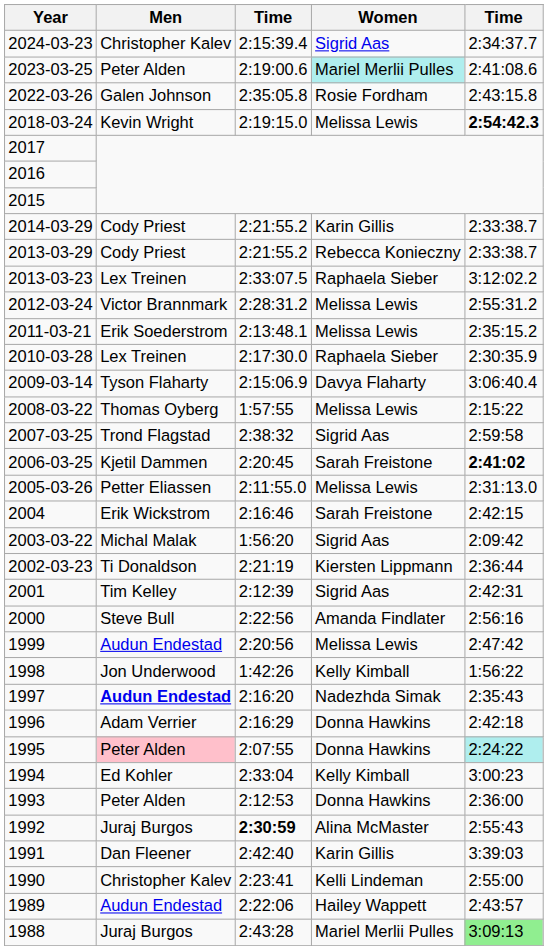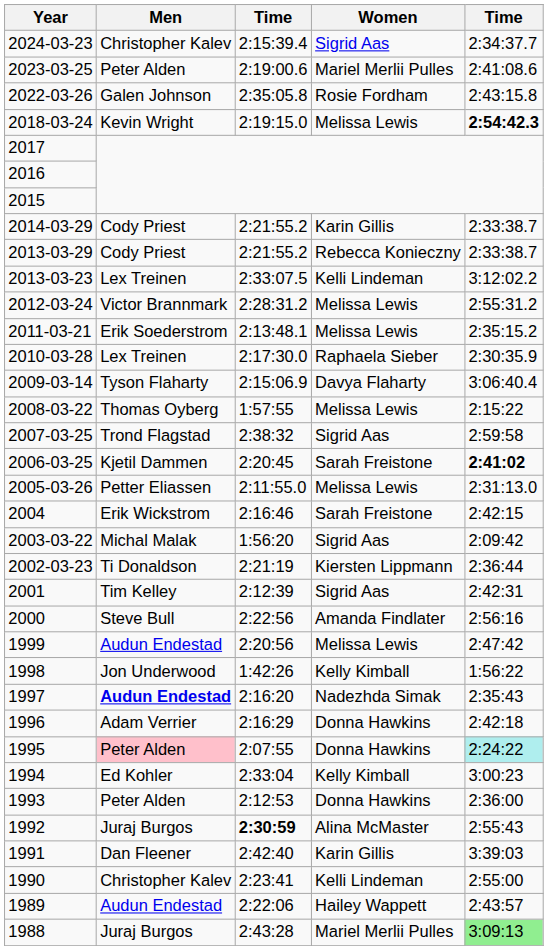 <table class="wikitable"'5'>
 <tr>
 <th>Year</th>
 <th>Men</th>
 <th>Time</th>
 <th>Women</th>
 <th>Time</th>
 </tr>
 <tr>
 <td>2024-03-23</td>
 <td>Christopher Kalev</td>
 <td>2:15:39.4</td>
 <td><a href='#'>Sigrid Aas</a></td>
 <td>2:34:37.7</td>
 </tr>
 <tr>
 <td>2023-03-25</td>
 <td>Peter Alden</td>
 <td>2:19:00.6</td>
-<td style="background: paleturquoise;">Mariel Merlii Pulles</td>
+<td>Mariel Merlii Pulles</td>
 <td>2:41:08.6</td>
 </tr>
 <tr>
 <td>2022-03-26</td>
 <td>Galen Johnson</td>
 <td>2:35:05.8</td>
 <td>Rosie Fordham</td>
 <td>2:43:15.8</td>
 </tr>
 <tr>
 <td>2018-03-24</td>
 <td>Kevin Wright</td>
 <td>2:19:15.0</td>
 <td>Melissa Lewis</td>
 <td><strong>2:54:42.3</strong></td>
 </tr>
 <tr>
 <td>2017</td>
 </tr>
 <tr>
 <td>2016</td>
 </tr>
 <tr>
 <td>2015</td>
 </tr>
 <tr>
 <td>2014-03-29</td>
 <td>Cody Priest</td>
 <td>2:21:55.2</td>
 <td>Karin Gillis</td>
 <td>2:33:38.7</td>
 </tr>
 <tr>
 <td>2013-03-29</td>
 <td>Cody Priest</td>
 <td>2:21:55.2</td>
 <td>Rebecca Konieczny</td>
 <td>2:33:38.7</td>
 </tr>
 <tr>
 <td>2013-03-23</td>
 <td>Lex Treinen</td>
 <td>2:33:07.5</td>
-<td>Raphaela Sieber</td>
+<td>Kelli Lindeman</td>
 <td>3:12:02.2</td>
 </tr>
 <tr>
 <td>2012-03-24</td>
 <td>Victor Brannmark</td>
 <td>2:28:31.2</td>
 <td>Melissa Lewis</td>
 <td>2:55:31.2</td>
 </tr>
 <tr>
 <td>2011-03-21</td>
 <td>Erik Soederstrom</td>
 <td>2:13:48.1</td>
 <td>Melissa Lewis</td>
 <td>2:35:15.2</td>
 </tr>
 <tr>
 <td>2010-03-28</td>
 <td>Lex Treinen</td>
 <td>2:17:30.0</td>
 <td>Raphaela Sieber</td>
 <td>2:30:35.9</td>
 </tr>
 <tr>
 <td>2009-03-14</td>
 <td>Tyson Flaharty</td>
 <td>2:15:06.9</td>
 <td>Davya Flaharty</td>
 <td>3:06:40.4</td>
 </tr>
 <tr>
 <td>2008-03-22</td>
 <td>Thomas Oyberg</td>
 <td>1:57:55</td>
 <td>Melissa Lewis</td>
 <td>2:15:22</td>
 </tr>
 <tr>
 <td>2007-03-25</td>
 <td>Trond Flagstad</td>
 <td>2:38:32</td>
 <td>Sigrid Aas</td>
 <td>2:59:58</td>
 </tr>
 <tr>
 <td>2006-03-25</td>
 <td>Kjetil Dammen</td>
 <td>2:20:45</td>
 <td>Sarah Freistone</td>
 <td><strong>2:41:02</strong></td>
 </tr>
 <tr>
 <td>2005-03-26</td>
 <td>Petter Eliassen</td>
 <td>2:11:55.0</td>
 <td>Melissa Lewis</td>
 <td>2:31:13.0</td>
 </tr>
 <tr>
 <td>2004</td>
 <td>Erik Wickstrom</td>
 <td>2:16:46</td>
 <td>Sarah Freistone</td>
 <td>2:42:15</td>
 </tr>
 <tr>
 <td>2003-03-22</td>
 <td>Michal Malak</td>
 <td>1:56:20</td>
 <td>Sigrid Aas</td>
 <td>2:09:42</td>
 </tr>
 <tr>
 <td>2002-03-23</td>
 <td>Ti Donaldson</td>
 <td>2:21:19</td>
 <td>Kiersten Lippmann</td>
 <td>2:36:44</td>
 </tr>
 <tr>
 <td>2001</td>
 <td>Tim Kelley</td>
 <td>2:12:39</td>
 <td>Sigrid Aas</td>
 <td>2:42:31</td>
 </tr>
 <tr>
 <td>2000</td>
 <td>Steve Bull</td>
 <td>2:22:56</td>
 <td>Amanda Findlater</td>
 <td>2:56:16</td>
 </tr>
 <tr>
 <td>1999</td>
 <td><a href='#'>Audun Endestad</a></td>
 <td>2:20:56</td>
 <td>Melissa Lewis</td>
 <td>2:47:42</td>
 </tr>
 <tr>
 <td>1998</td>
 <td>Jon Underwood</td>
 <td>1:42:26</td>
 <td>Kelly Kimball</td>
 <td>1:56:22</td>
 </tr>
 <tr>
 <td>1997</td>
 <td><strong><a href='#'>Audun Endestad</a></strong></td>
 <td>2:16:20</td>
 <td>Nadezhda Simak</td>
 <td>2:35:43</td>
 </tr>
 <tr>
 <td>1996</td>
 <td>Adam Verrier</td>
 <td>2:16:29</td>
 <td>Donna Hawkins</td>
 <td>2:42:18</td>
 </tr>
 <tr>
 <td>1995</td>
 <td style="background: pink;">Peter Alden</td>
 <td>2:07:55</td>
 <td>Donna Hawkins</td>
 <td style="background: paleturquoise;">2:24:22</td>
 </tr>
 <tr>
 <td>1994</td>
 <td>Ed Kohler</td>
 <td>2:33:04</td>
 <td>Kelly Kimball</td>
 <td>3:00:23</td>
 </tr>
 <tr>
 <td>1993</td>
 <td>Peter Alden</td>
 <td>2:12:53</td>
 <td>Donna Hawkins</td>
 <td>2:36:00</td>
 </tr>
 <tr>
 <td>1992</td>
 <td>Juraj Burgos</td>
 <td><strong>2:30:59</strong></td>
 <td>Alina McMaster</td>
 <td>2:55:43</td>
 </tr>
 <tr>
 <td>1991</td>
 <td>Dan Fleener</td>
 <td>2:42:40</td>
 <td>Karin Gillis</td>
 <td>3:39:03</td>
 </tr>
 <tr>
 <td>1990</td>
 <td>Christopher Kalev</td>
 <td>2:23:41</td>
 <td>Kelli Lindeman</td>
 <td>2:55:00</td>
 </tr>
 <tr>
 <td>1989</td>
 <td><a href='#'>Audun Endestad</a></td>
 <td>2:22:06</td>
 <td>Hailey Wappett</td>
 <td>2:43:57</td>
 </tr>
 <tr>
 <td>1988</td>
 <td>Juraj Burgos</td>
 <td>2:43:28</td>
 <td>Mariel Merlii Pulles</td>
 <td style="background: lightgreen;">3:09:13</td>
 </tr>
 <tr>
 </tr>
 </table>
